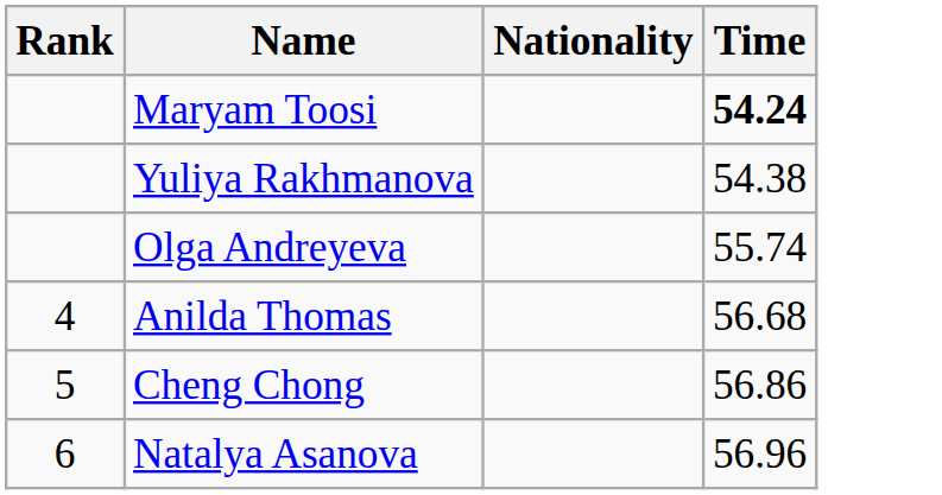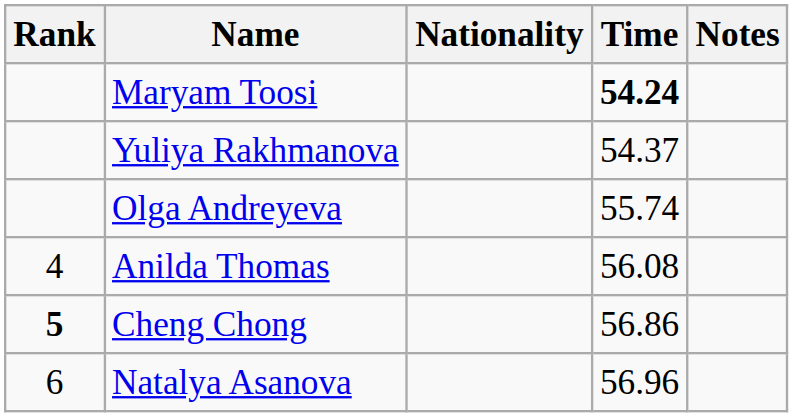 <table class="wikitable sortable" style="text-align:center;font-size:95%">
 <tr>
 <th>Rank</th>
 <th>Name</th>
 <th>Nationality</th>
 <th>Time</th>
+<th>Notes</th>
 </tr>
 <tr>
 <td></td>
 <td align=left><a href='#'>Maryam Toosi</a></td>
 <td align=left></td>
 <td><strong>54.24</strong></td>
+<td></td>
 </tr>
 <tr>
 <td></td>
 <td align=left><a href='#'>Yuliya Rakhmanova</a></td>
 <td align=left></td>
-<td>54.38</td>
+<td>54.37</td>
+<td></td>
 </tr>
 <tr>
 <td></td>
 <td align=left><a href='#'>Olga Andreyeva</a></td>
 <td align=left></td>
 <td>55.74</td>
+<td></td>
 </tr>
 <tr>
 <td>4</td>
 <td align=left><a href='#'>Anilda Thomas</a></td>
 <td align=left></td>
-<td>56.68</td>
+<td>56.08</td>
+<td></td>
 </tr>
 <tr>
-<td>5</td>
+<td><strong>5</strong></td>
 <td align=left><a href='#'>Cheng Chong</a></td>
 <td align=left></td>
 <td>56.86</td>
+<td></td>
 </tr>
 <tr>
 <td>6</td>
 <td align=left><a href='#'>Natalya Asanova</a></td>
 <td align=left></td>
 <td>56.96</td>
+<td></td>
 </tr>
 </table>
